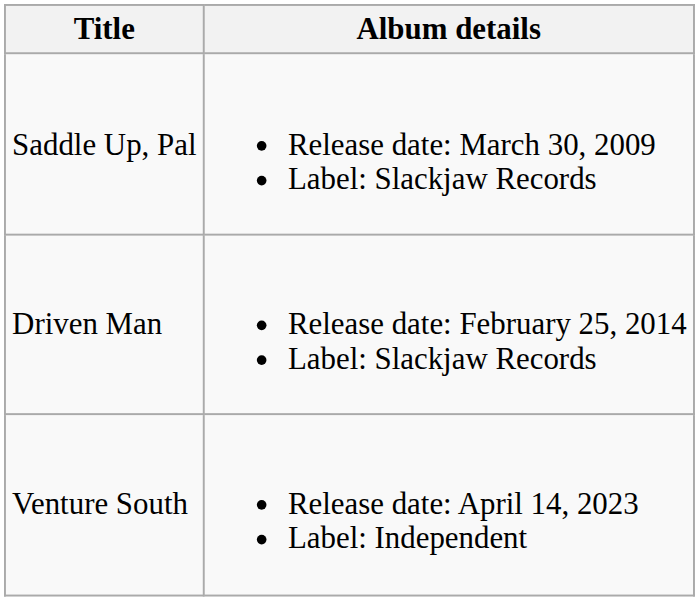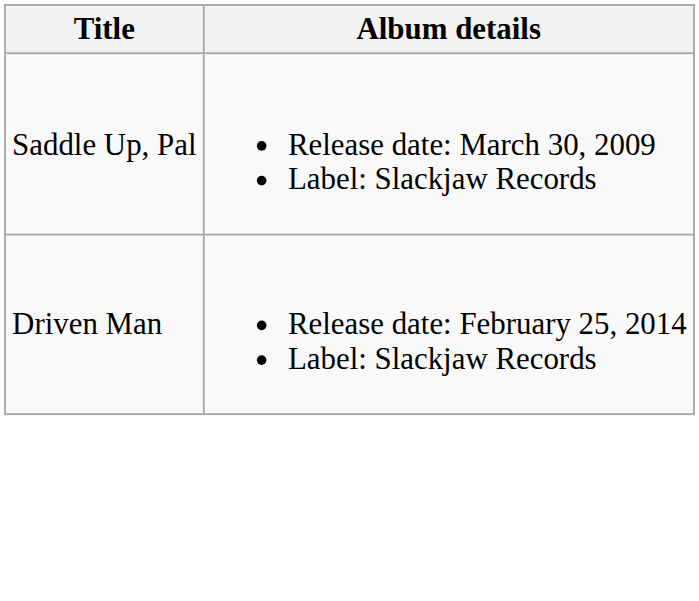 <table class="wikitable">
 <tr>
 <th>Title</th>
 <th>Album details</th>
 </tr>
 <tr>
 <td>Saddle Up, Pal</td>
 <td><br><ul><li>Release date: March 30, 2009</li><li>Label: Slackjaw Records</li></ul></td>
 </tr>
 <tr>
 <td>Driven Man</td>
 <td><br><ul><li>Release date: February 25, 2014</li><li>Label: Slackjaw Records</li></ul></td>
 </tr>
-<tr>
-<td>Venture South</td>
-<td><br><ul><li>Release date: April 14, 2023</li><li>Label: Independent</li></ul></td>
-</tr>
 </table>
